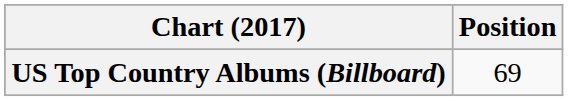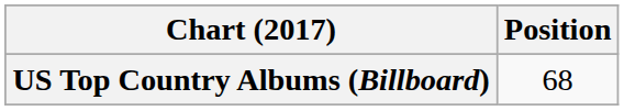 <table class="wikitable plainrowheaders" style="text-align:center">
 <tr>
 <th scope="col">Chart (2017)</th>
 <th scope="col">Position</th>
 </tr>
 <tr>
 <th scope="row">US Top Country Albums (<em>Billboard</em>)</th>
-<td>69</td>
+<td>68</td>
 </tr>
 </table>
